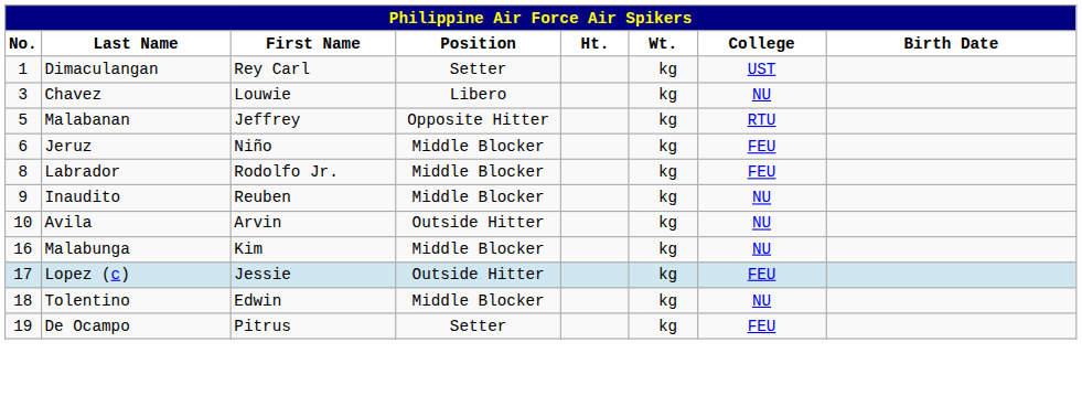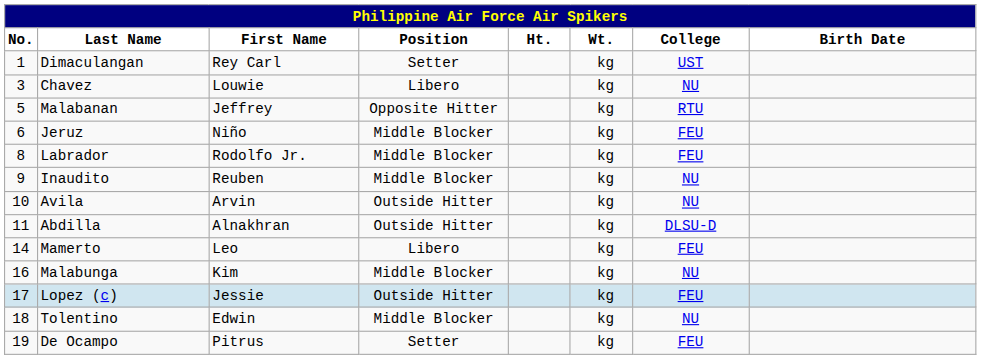 <table class="wikitable" style="text-align:center;">
 <tr>
 <td colspan="8" style= "background: #000080; color: yellow; text-align: center"><strong>Philippine Air Force Air Spikers</strong></td>
 </tr>
 <tr>
 <th width=3px style="background: white; color: black; text-align: center"><strong>No.</strong></th>
 <th width=150px style="background: white; color: black">Last Name</th>
 <th width=130px style="background: white; color: black">First Name</th>
 <th width=130px style="background: white; color: black">Position</th>
 <th width=50px style="background: white; color: black">Ht.</th>
 <th width=50px style="background: white; color: black">Wt.</th>
 <th width=100px style="background: white; color: black">College</th>
 <th width=200px style="background: white; color: black">Birth Date</th>
 </tr>
 <tr>
 <td>1</td>
 <td style="text-align: left"> Dimaculangan</td>
 <td style="text-align: left">Rey Carl</td>
 <td>Setter</td>
 <td></td>
 <td> kg</td>
 <td><a href='#'>UST</a></td>
 <td></td>
 </tr>
 <tr>
 <td>3</td>
 <td style="text-align: left"> Chavez</td>
 <td style="text-align: left">Louwie</td>
 <td>Libero</td>
 <td></td>
 <td> kg</td>
 <td><a href='#'>NU</a></td>
 <td></td>
 </tr>
 <tr>
 <td>5</td>
 <td style="text-align: left"> Malabanan</td>
 <td style="text-align: left">Jeffrey</td>
 <td>Opposite Hitter</td>
 <td></td>
 <td> kg</td>
 <td><a href='#'>RTU</a></td>
 <td></td>
 </tr>
 <tr>
 <td>6</td>
 <td style="text-align: left"> Jeruz</td>
 <td style="text-align: left">Niño</td>
 <td>Middle Blocker</td>
 <td></td>
 <td> kg</td>
 <td><a href='#'>FEU</a></td>
 <td></td>
 </tr>
 <tr>
 <td>8</td>
 <td style="text-align: left"> Labrador</td>
 <td style="text-align: left">Rodolfo Jr.</td>
 <td>Middle Blocker</td>
 <td></td>
 <td> kg</td>
 <td><a href='#'>FEU</a></td>
 <td></td>
 </tr>
 <tr>
 <td>9</td>
 <td style="text-align: left"> Inaudito</td>
 <td style="text-align: left">Reuben</td>
 <td>Middle Blocker</td>
 <td></td>
 <td> kg</td>
 <td><a href='#'>NU</a></td>
 <td></td>
 </tr>
 <tr>
 <td>10</td>
 <td style="text-align: left"> Avila</td>
 <td style="text-align: left">Arvin</td>
 <td>Outside Hitter</td>
 <td></td>
 <td> kg</td>
 <td><a href='#'>NU</a></td>
 <td></td>
 </tr>
 <tr>
+<td>11</td>
+<td style="text-align: left"> Abdilla</td>
+<td style="text-align: left">Alnakhran</td>
+<td>Outside Hitter</td>
+<td></td>
+<td> kg</td>
+<td><a href='#'>DLSU-D</a></td>
+<td></td>
+</tr>
+<tr>
+<td>14</td>
+<td style="text-align: left"> Mamerto</td>
+<td style="text-align: left">Leo</td>
+<td>Libero</td>
+<td></td>
+<td> kg</td>
+<td><a href='#'>FEU</a></td>
+<td></td>
+</tr>
+<tr>
 <td>16</td>
 <td style="text-align: left"> Malabunga</td>
 <td style="text-align: left">Kim</td>
 <td>Middle Blocker</td>
 <td></td>
 <td> kg</td>
 <td><a href='#'>NU</a></td>
 <td></td>
 </tr>
 <tr bgcolor=#D0E6F>
 <td>17</td>
 <td style="text-align: left"> Lopez (<a href='#'>c</a>)</td>
 <td style="text-align: left">Jessie</td>
 <td>Outside Hitter</td>
 <td></td>
 <td> kg</td>
 <td><a href='#'>FEU</a></td>
 <td></td>
 </tr>
 <tr>
 <td>18</td>
 <td style="text-align: left"> Tolentino</td>
 <td style="text-align: left">Edwin</td>
 <td>Middle Blocker</td>
 <td></td>
 <td> kg</td>
 <td><a href='#'>NU</a></td>
 <td></td>
 </tr>
 <tr>
 <td>19</td>
 <td style="text-align: left"> De Ocampo</td>
 <td style="text-align: left">Pitrus</td>
 <td>Setter</td>
 <td></td>
 <td> kg</td>
 <td><a href='#'>FEU</a></td>
 <td></td>
 </tr>
 </table>
